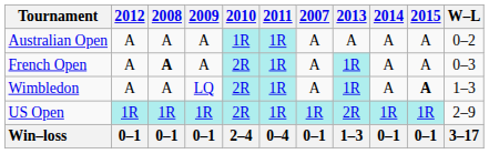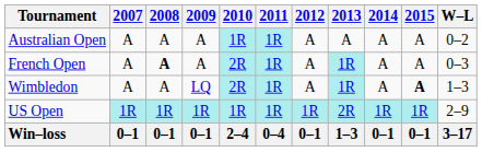 <table class="wikitable" style="text-align:center">
 <tr>
 <th>Tournament</th>
-<th><a href='#'>2012</a></th>
+<th><a href='#'>2007</a></th>
 <th><a href='#'>2008</a></th>
 <th><a href='#'>2009</a></th>
 <th><a href='#'>2010</a></th>
 <th><a href='#'>2011</a></th>
-<th><a href='#'>2007</a></th>
+<th><a href='#'>2012</a></th>
 <th><a href='#'>2013</a></th>
 <th><a href='#'>2014</a></th>
 <th><a href='#'>2015</a></th>
 <th>W–L</th>
 </tr>
 <tr>
 <td style="text-align:left;"><a href='#'>Australian Open</a></td>
 <td>A</td>
 <td>A</td>
 <td>A</td>
 <td bgcolor="#afeeee"><a href='#'>1R</a></td>
 <td bgcolor="#afeeee"><a href='#'>1R</a></td>
 <td>A</td>
 <td>A</td>
 <td>A</td>
 <td>A</td>
 <td>0–2</td>
 </tr>
 <tr>
 <td style="text-align:left;"><a href='#'>French Open</a></td>
 <td>A</td>
 <td><strong>A</strong></td>
 <td>A</td>
 <td bgcolor="#afeeee"><a href='#'>2R</a></td>
 <td bgcolor="#afeeee"><a href='#'>1R</a></td>
 <td>A</td>
 <td bgcolor="#afeeee"><a href='#'>1R</a></td>
 <td>A</td>
 <td>A</td>
 <td>0–3</td>
 </tr>
 <tr>
 <td style="text-align:left;"><a href='#'>Wimbledon</a></td>
 <td>A</td>
 <td>A</td>
 <td><a href='#'>LQ</a></td>
 <td bgcolor="#afeeee"><a href='#'>2R</a></td>
 <td bgcolor="#afeeee"><a href='#'>1R</a></td>
 <td>A</td>
 <td bgcolor="#afeeee"><a href='#'>1R</a></td>
 <td>A</td>
 <td><strong>A</strong></td>
 <td>1–3</td>
 </tr>
 <tr>
 <td style="text-align:left;"><a href='#'>US Open</a></td>
 <td bgcolor="#afeeee"><a href='#'>1R</a></td>
 <td bgcolor="#afeeee"><a href='#'>1R</a></td>
 <td bgcolor="#afeeee"><a href='#'>1R</a></td>
-<td bgcolor="#afeeee"><a href='#'>2R</a></td>
+<td bgcolor="#afeeee"><a href='#'>1R</a></td>
 <td bgcolor="#afeeee"><a href='#'>1R</a></td>
 <td bgcolor="#afeeee"><a href='#'>1R</a></td>
 <td bgcolor="#afeeee"><a href='#'>2R</a></td>
 <td bgcolor="#afeeee"><a href='#'>1R</a></td>
 <td bgcolor="#afeeee"><a href='#'>1R</a></td>
 <td>2–9</td>
 </tr>
 <tr style="background:#efefef; font-weight:bold;">
 <th style="text-align:left;">Win–loss</th>
 <th>0–1</th>
 <th>0–1</th>
 <th>0–1</th>
 <th>2–4</th>
 <th>0–4</th>
 <th>0–1</th>
 <th>1–3</th>
 <th>0–1</th>
 <th>0–1</th>
 <th>3–17</th>
 </tr>
 </table>
